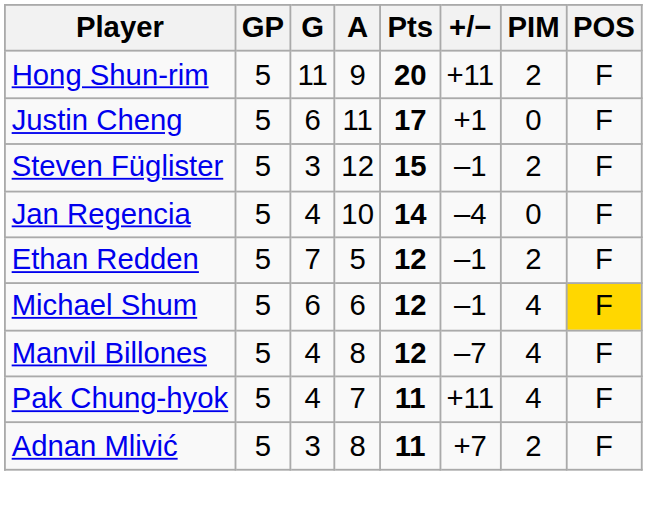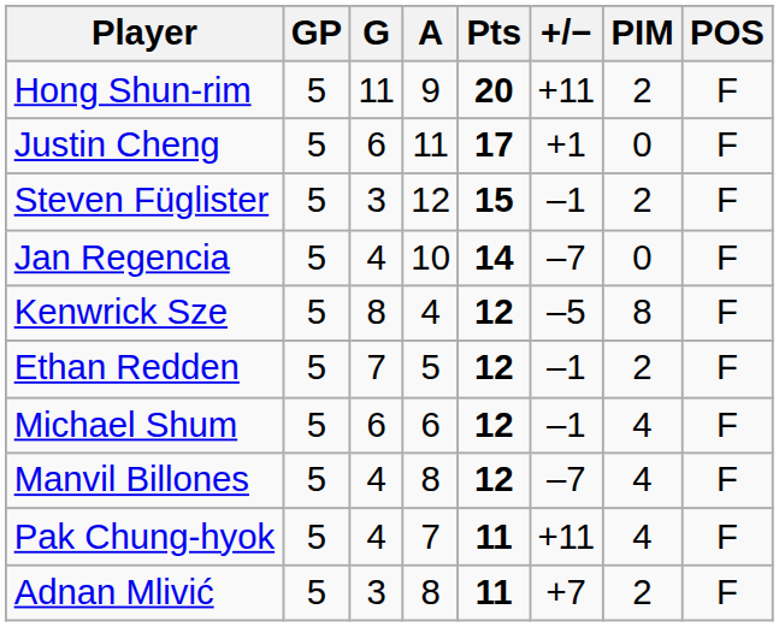 <table class="wikitable sortable" style="text-align:center;">
 <tr>
 <th>Player</th>
 <th>GP</th>
 <th>G</th>
 <th>A</th>
 <th>Pts</th>
 <th>+/−</th>
 <th>PIM</th>
 <th>POS</th>
 </tr>
 <tr>
 <td style="text-align:left;"> <a href='#'>Hong Shun-rim</a></td>
 <td>5</td>
 <td>11</td>
 <td>9</td>
 <td><strong>20</strong></td>
 <td>+11</td>
 <td>2</td>
 <td>F</td>
 </tr>
 <tr>
 <td style="text-align:left;"> <a href='#'>Justin Cheng</a></td>
 <td>5</td>
 <td>6</td>
 <td>11</td>
 <td><strong>17</strong></td>
 <td>+1</td>
 <td>0</td>
 <td>F</td>
 </tr>
 <tr>
 <td style="text-align:left;"> <a href='#'>Steven Füglister</a></td>
 <td>5</td>
 <td>3</td>
 <td>12</td>
 <td><strong>15</strong></td>
 <td>–1</td>
 <td>2</td>
 <td>F</td>
 </tr>
 <tr>
 <td style="text-align:left;"> <a href='#'>Jan Regencia</a></td>
 <td>5</td>
 <td>4</td>
 <td>10</td>
 <td><strong>14</strong></td>
-<td>–4</td>
+<td>–7</td>
 <td>0</td>
+<td>F</td>
+</tr>
+<tr>
+<td style="text-align:left;"> <a href='#'>Kenwrick Sze</a></td>
+<td>5</td>
+<td>8</td>
+<td>4</td>
+<td><strong>12</strong></td>
+<td>–5</td>
+<td>8</td>
 <td>F</td>
 </tr>
 <tr>
 <td style="text-align:left;"> <a href='#'>Ethan Redden</a></td>
 <td>5</td>
 <td>7</td>
 <td>5</td>
 <td><strong>12</strong></td>
 <td>–1</td>
 <td>2</td>
 <td>F</td>
 </tr>
 <tr>
 <td style="text-align:left;"> <a href='#'>Michael Shum</a></td>
 <td>5</td>
 <td>6</td>
 <td>6</td>
 <td><strong>12</strong></td>
 <td>–1</td>
 <td>4</td>
-<td style="background: gold;">F</td>
+<td>F</td>
 </tr>
 <tr>
 <td style="text-align:left;"> <a href='#'>Manvil Billones</a></td>
 <td>5</td>
 <td>4</td>
 <td>8</td>
 <td><strong>12</strong></td>
 <td>–7</td>
 <td>4</td>
 <td>F</td>
 </tr>
 <tr>
 <td style="text-align:left;"> <a href='#'>Pak Chung-hyok</a></td>
 <td>5</td>
 <td>4</td>
 <td>7</td>
 <td><strong>11</strong></td>
 <td>+11</td>
 <td>4</td>
 <td>F</td>
 </tr>
 <tr>
 <td style="text-align:left;"> <a href='#'>Adnan Mlivić</a></td>
 <td>5</td>
 <td>3</td>
 <td>8</td>
 <td><strong>11</strong></td>
 <td>+7</td>
 <td>2</td>
 <td>F</td>
 </tr>
 </table>
